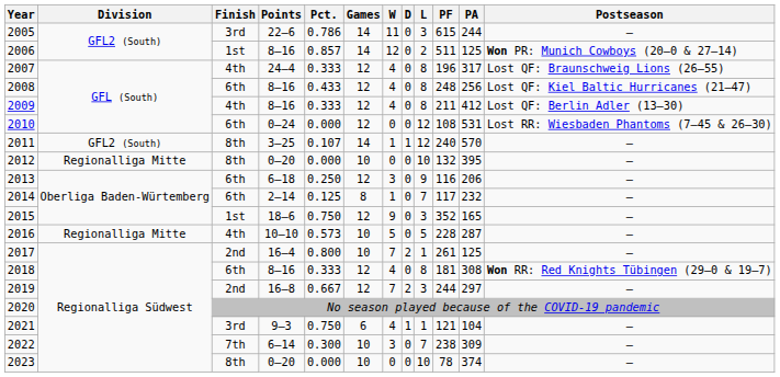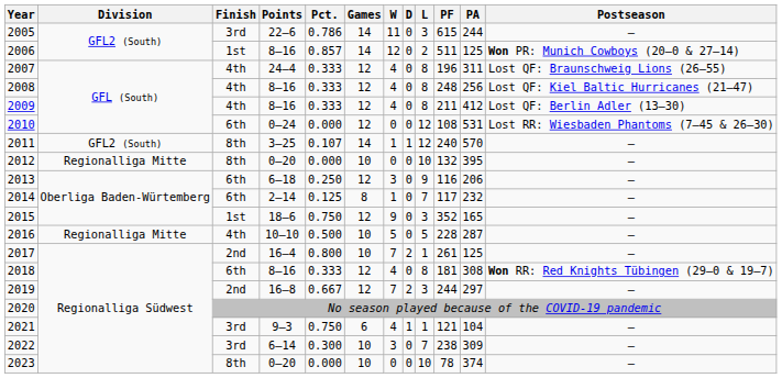 <table class="wikitable" style="text-align:center">
 <tr>
 <th>Year</th>
 <th>Division</th>
 <th>Finish</th>
 <th>Points</th>
 <th>Pct.</th>
 <th>Games</th>
 <th>W</th>
 <th>D</th>
 <th>L</th>
 <th>PF</th>
 <th>PA</th>
 <th>Postseason</th>
 </tr>
 <tr>
 <td>2005</td>
 <td rowspan="2"><a href='#'>GFL2</a> <small>(South)</small></td>
 <td>3rd</td>
 <td>22–6</td>
 <td>0.786</td>
 <td>14</td>
 <td>11</td>
 <td>0</td>
 <td>3</td>
 <td>615</td>
 <td>244</td>
 <td>—</td>
 </tr>
 <tr>
 <td>2006</td>
 <td>1st</td>
 <td>8–16</td>
 <td>0.857</td>
 <td>14</td>
 <td>12</td>
 <td>0</td>
 <td>2</td>
 <td>511</td>
 <td>125</td>
 <td style="text-align:left"><strong>Won</strong> PR: <a href='#'>Munich Cowboys</a> (20–0 & 27–14)</td>
 </tr>
 <tr>
 <td>2007</td>
 <td rowspan="4"><a href='#'>GFL</a> <small>(South)</small></td>
 <td>4th</td>
 <td>24–4</td>
 <td>0.333</td>
 <td>12</td>
 <td>4</td>
 <td>0</td>
 <td>8</td>
 <td>196</td>
-<td>317</td>
+<td>311</td>
 <td style="text-align:left">Lost QF: <a href='#'>Braunschweig Lions</a> (26–55)</td>
 </tr>
 <tr>
 <td>2008</td>
-<td>6th</td>
+<td>4th</td>
 <td>8–16</td>
-<td>0.433</td>
+<td>0.333</td>
 <td>12</td>
 <td>4</td>
 <td>0</td>
 <td>8</td>
 <td>248</td>
 <td>256</td>
 <td style="text-align:left">Lost QF: <a href='#'>Kiel Baltic Hurricanes</a> (21–47)</td>
 </tr>
 <tr>
 <td><a href='#'>2009</a></td>
 <td>4th</td>
 <td>8–16</td>
 <td>0.333</td>
 <td>12</td>
 <td>4</td>
 <td>0</td>
 <td>8</td>
 <td>211</td>
 <td>412</td>
 <td style="text-align:left">Lost QF: <a href='#'>Berlin Adler</a> (13–30)</td>
 </tr>
 <tr>
 <td><a href='#'>2010</a></td>
 <td>6th</td>
 <td>0–24</td>
 <td>0.000</td>
 <td>12</td>
 <td>0</td>
 <td>0</td>
 <td>12</td>
 <td>108</td>
 <td>531</td>
 <td style="text-align:left">Lost RR: <a href='#'>Wiesbaden Phantoms</a> (7–45 & 26–30)</td>
 </tr>
 <tr>
 <td>2011</td>
 <td>GFL2 <small>(South)</small></td>
 <td>8th</td>
 <td>3–25</td>
 <td>0.107</td>
 <td>14</td>
 <td>1</td>
 <td>1</td>
 <td>12</td>
 <td>240</td>
 <td>570</td>
 <td>—</td>
 </tr>
 <tr>
 <td>2012</td>
 <td>Regionalliga Mitte</td>
 <td>8th</td>
 <td>0–20</td>
 <td>0.000</td>
 <td>10</td>
 <td>0</td>
 <td>0</td>
 <td>10</td>
 <td>132</td>
 <td>395</td>
 <td>—</td>
 </tr>
 <tr>
 <td>2013</td>
 <td rowspan=3>Oberliga Baden-Würtemberg</td>
 <td>6th</td>
 <td>6–18</td>
 <td>0.250</td>
 <td>12</td>
 <td>3</td>
 <td>0</td>
 <td>9</td>
 <td>116</td>
 <td>206</td>
 <td>—</td>
 </tr>
 <tr>
 <td>2014</td>
 <td>6th</td>
 <td>2–14</td>
 <td>0.125</td>
 <td>8</td>
 <td>1</td>
 <td>0</td>
 <td>7</td>
 <td>117</td>
 <td>232</td>
 <td>—</td>
 </tr>
 <tr>
 <td>2015</td>
 <td>1st</td>
 <td>18–6</td>
 <td>0.750</td>
 <td>12</td>
 <td>9</td>
 <td>0</td>
 <td>3</td>
 <td>352</td>
 <td>165</td>
 <td>—</td>
 </tr>
 <tr>
 <td>2016</td>
 <td>Regionalliga Mitte</td>
 <td>4th</td>
 <td>10–10</td>
-<td>0.573</td>
+<td>0.500</td>
 <td>10</td>
 <td>5</td>
 <td>0</td>
 <td>5</td>
 <td>228</td>
 <td>287</td>
 <td>—</td>
 </tr>
 <tr>
 <td>2017</td>
 <td rowspan=7>Regionalliga Südwest</td>
 <td>2nd</td>
 <td>16–4</td>
 <td>0.800</td>
 <td>10</td>
 <td>7</td>
 <td>2</td>
 <td>1</td>
 <td>261</td>
 <td>125</td>
 <td>—</td>
 </tr>
 <tr>
 <td>2018</td>
 <td>6th</td>
 <td>8–16</td>
 <td>0.333</td>
 <td>12</td>
 <td>4</td>
 <td>0</td>
 <td>8</td>
 <td>181</td>
 <td>308</td>
 <td style="text-align:left"><strong>Won</strong> RR: <a href='#'>Red Knights Tübingen</a> (29–0 & 19–7)</td>
 </tr>
 <tr>
 <td>2019</td>
 <td>2nd</td>
 <td>16–8</td>
 <td>0.667</td>
 <td>12</td>
 <td>7</td>
 <td>2</td>
 <td>3</td>
 <td>244</td>
 <td>297</td>
 <td>—</td>
 </tr>
 <tr>
 <td>2020</td>
 <td colspan="10" style="background:#C0C0C0"><em>No season played because of the <a href='#'>COVID-19 pandemic</a></em></td>
 </tr>
 <tr>
 <td>2021</td>
 <td>3rd</td>
 <td>9–3</td>
 <td>0.750</td>
 <td>6</td>
 <td>4</td>
 <td>1</td>
 <td>1</td>
 <td>121</td>
 <td>104</td>
 <td>—</td>
 </tr>
 <tr>
 <td>2022</td>
-<td>7th</td>
+<td>3rd</td>
 <td>6–14</td>
 <td>0.300</td>
 <td>10</td>
 <td>3</td>
 <td>0</td>
 <td>7</td>
 <td>238</td>
 <td>309</td>
 <td>—</td>
 </tr>
 <tr>
 <td>2023</td>
 <td>8th</td>
 <td>0–20</td>
 <td>0.000</td>
 <td>10</td>
 <td>0</td>
 <td>0</td>
 <td>10</td>
 <td>78</td>
 <td>374</td>
 <td>—</td>
 </tr>
 </table>
